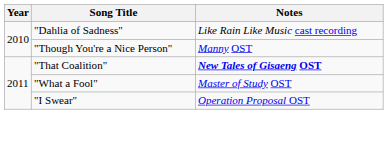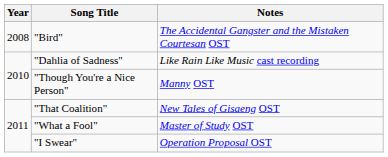 <table class="wikitable" style="width:550px">
 <tr>
 <th width=10>Year</th>
 <th>Song Title</th>
 <th>Notes</th>
+</tr>
+<tr>
+<td>2008</td>
+<td>"Bird" </td>
+<td><em><a href='#'>The Accidental Gangster and the Mistaken Courtesan</a></em> <a href='#'>OST</a></td>
 </tr>
 <tr>
 <td rowspan=2>2010</td>
 <td>"Dahlia of Sadness" </td>
 <td><em>Like Rain Like Music</em> <a href='#'>cast recording</a></td>
 </tr>
 <tr>
 <td>"Though You're a Nice Person" </td>
 <td><em><a href='#'>Manny</a></em> <a href='#'>OST</a></td>
 </tr>
 <tr>
 <td rowspan=3>2011</td>
 <td>"That Coalition" </td>
-<td><strong><em><a href='#'>New Tales of Gisaeng</a></em> <a href='#'>OST</a></strong></td>
+<td><em><a href='#'>New Tales of Gisaeng</a></em> <a href='#'>OST</a></td>
 </tr>
 <tr>
 <td>"What a Fool" </td>
 <td><em><a href='#'>Master of Study</a></em> <a href='#'>OST</a></td>
 </tr>
 <tr>
 <td>"I Swear"</td>
 <td><a href='#'><em>Operation Proposal</em> OST</a></td>
 </tr>
 </table>
